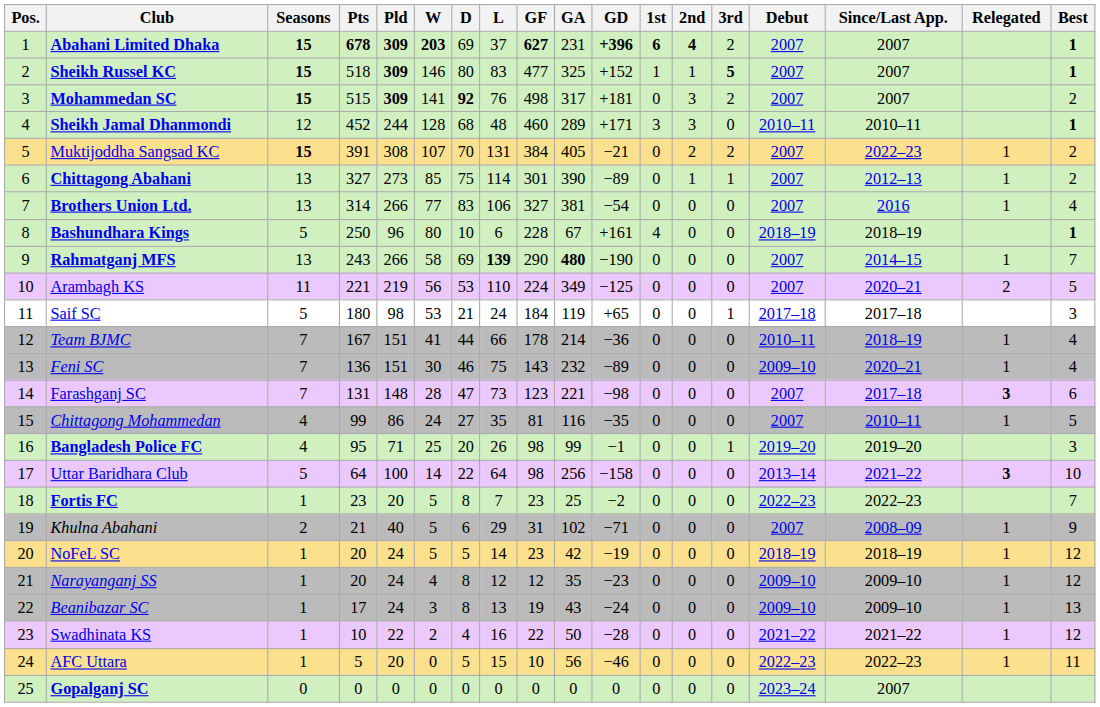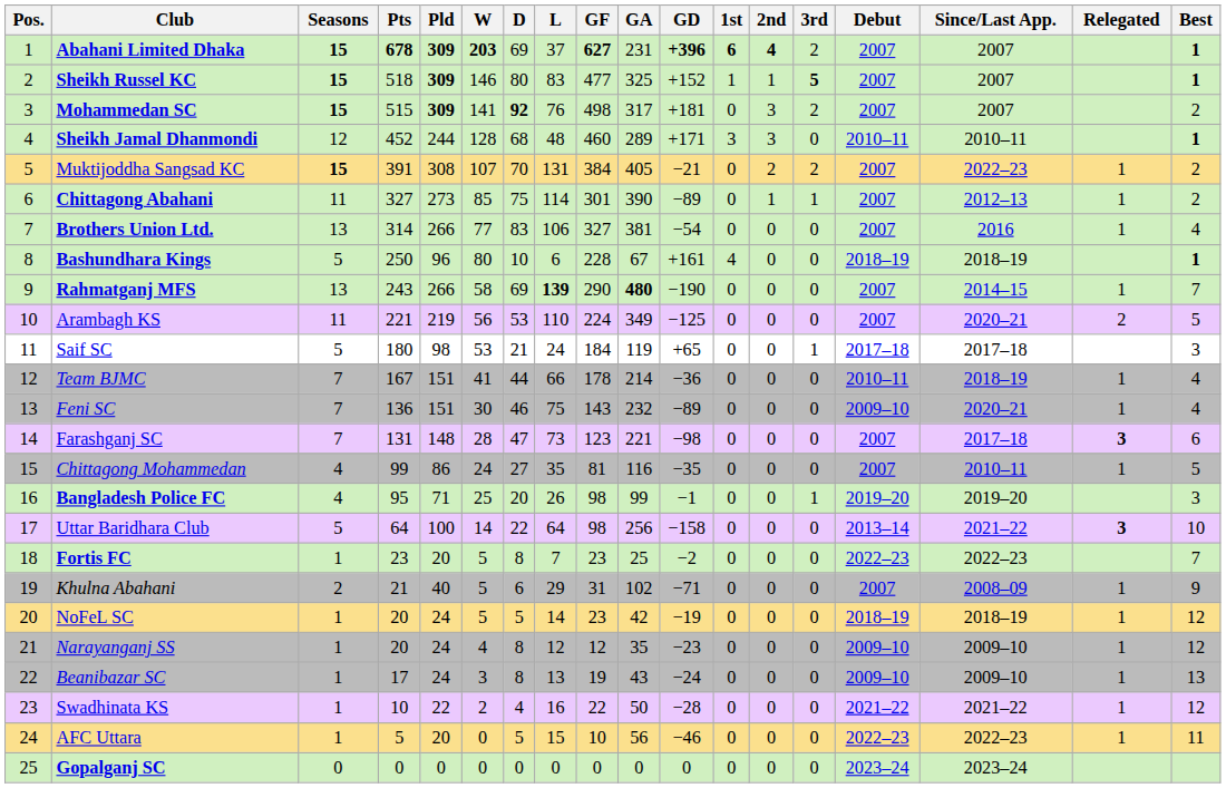 <table class="wikitable sortable" style="text-align: center; font-size: 95%;width: 1020px">
 <tr>
 <th>Pos.</th>
 <th>Club</th>
 <th>Seasons</th>
 <th>Pts</th>
 <th>Pld</th>
 <th>W</th>
 <th>D</th>
 <th>L</th>
 <th>GF</th>
 <th>GA</th>
 <th>GD</th>
 <th>1st</th>
 <th>2nd</th>
 <th>3rd</th>
 <th>Debut</th>
 <th>Since/Last App.</th>
 <th>Relegated</th>
 <th>Best</th>
 </tr>
 <tr style="background:#D0F0C0">
 <td>1</td>
 <td align=left><strong><a href='#'>Abahani Limited Dhaka</a></strong></td>
 <td><strong>15</strong></td>
 <td><strong>678</strong></td>
 <td><strong>309</strong></td>
 <td><strong>203</strong></td>
 <td>69</td>
 <td>37</td>
 <td><strong>627</strong></td>
 <td>231</td>
 <td><strong>+396</strong></td>
 <td><strong>6</strong></td>
 <td><strong>4</strong></td>
 <td>2</td>
 <td><a href='#'>2007</a></td>
 <td>2007</td>
 <td></td>
 <td><strong>1</strong></td>
 </tr>
 <tr style="background:#D0F0C0">
 <td>2</td>
 <td align=left><strong><a href='#'>Sheikh Russel KC</a></strong></td>
 <td><strong>15</strong></td>
 <td>518</td>
 <td><strong>309</strong></td>
 <td>146</td>
 <td>80</td>
 <td>83</td>
 <td>477</td>
 <td>325</td>
 <td>+152</td>
 <td>1</td>
 <td>1</td>
 <td><strong>5</strong></td>
 <td><a href='#'>2007</a></td>
 <td>2007</td>
 <td></td>
 <td><strong>1</strong></td>
 </tr>
 <tr style="background:#D0F0C0">
 <td>3</td>
 <td align=left><strong><a href='#'>Mohammedan SC</a></strong></td>
 <td><strong>15</strong></td>
 <td>515</td>
 <td><strong>309</strong></td>
 <td>141</td>
 <td><strong>92</strong></td>
 <td>76</td>
 <td>498</td>
 <td>317</td>
 <td>+181</td>
 <td>0</td>
 <td>3</td>
 <td>2</td>
 <td><a href='#'>2007</a></td>
 <td>2007</td>
 <td></td>
 <td>2</td>
 </tr>
 <tr style="background:#D0F0C0">
 <td>4</td>
 <td align=left><strong><a href='#'>Sheikh Jamal Dhanmondi</a></strong></td>
 <td>12</td>
 <td>452</td>
 <td>244</td>
 <td>128</td>
 <td>68</td>
 <td>48</td>
 <td>460</td>
 <td>289</td>
 <td>+171</td>
 <td>3</td>
 <td>3</td>
 <td>0</td>
 <td><a href='#'>2010–11</a></td>
 <td>2010–11</td>
 <td></td>
 <td><strong>1</strong></td>
 </tr>
 <tr style="background:#FBE08D" |>
 <td>5</td>
 <td align=left><a href='#'>Muktijoddha Sangsad KC</a></td>
 <td><strong>15</strong></td>
 <td>391</td>
 <td>308</td>
 <td>107</td>
 <td>70</td>
 <td>131</td>
 <td>384</td>
 <td>405</td>
 <td>−21</td>
 <td>0</td>
 <td>2</td>
 <td>2</td>
 <td><a href='#'>2007</a></td>
 <td><a href='#'>2022–23</a></td>
 <td>1</td>
 <td>2</td>
 </tr>
 <tr style="background:#D0F0C0">
 <td>6</td>
 <td align="left"><strong><a href='#'>Chittagong Abahani</a></strong></td>
-<td>13</td>
+<td>11</td>
 <td>327</td>
 <td>273</td>
 <td>85</td>
 <td>75</td>
 <td>114</td>
 <td>301</td>
 <td>390</td>
 <td>−89</td>
 <td>0</td>
 <td>1</td>
 <td>1</td>
 <td><a href='#'>2007</a></td>
 <td><a href='#'>2012–13</a></td>
 <td>1</td>
 <td>2</td>
 </tr>
 <tr style="background:#D0F0C0">
 <td>7</td>
 <td align="left"><a href='#'><strong>Brothers Union Ltd.</strong></a></td>
 <td>13</td>
 <td>314</td>
 <td>266</td>
 <td>77</td>
 <td>83</td>
 <td>106</td>
 <td>327</td>
 <td>381</td>
 <td>−54</td>
 <td>0</td>
 <td>0</td>
 <td>0</td>
 <td><a href='#'>2007</a></td>
 <td><a href='#'>2016</a></td>
 <td>1</td>
 <td>4</td>
 </tr>
 <tr style="background:#D0F0C0">
 <td>8</td>
 <td align="left"><strong><a href='#'>Bashundhara Kings</a></strong></td>
 <td>5</td>
 <td>250</td>
 <td>96</td>
 <td>80</td>
 <td>10</td>
 <td>6</td>
 <td>228</td>
 <td>67</td>
 <td>+161</td>
 <td>4</td>
 <td>0</td>
 <td>0</td>
 <td><a href='#'>2018–19</a></td>
 <td>2018–19</td>
 <td></td>
 <td><strong>1</strong></td>
 </tr>
 <tr style="background:#D0F0C0">
 <td>9</td>
 <td align="left"><strong><a href='#'>Rahmatganj MFS</a></strong></td>
 <td>13</td>
 <td>243</td>
 <td>266</td>
 <td>58</td>
 <td>69</td>
 <td><strong>139</strong></td>
 <td>290</td>
 <td><strong>480</strong></td>
 <td>−190</td>
 <td>0</td>
 <td>0</td>
 <td>0</td>
 <td><a href='#'>2007</a></td>
 <td><a href='#'>2014–15</a></td>
 <td>1</td>
 <td>7</td>
 </tr>
 <tr style="background:#ebc9fe" |>
 <td>10</td>
 <td align="left"><a href='#'>Arambagh KS</a></td>
 <td>11</td>
 <td>221</td>
 <td>219</td>
 <td>56</td>
 <td>53</td>
 <td>110</td>
 <td>224</td>
 <td>349</td>
 <td>−125</td>
 <td>0</td>
 <td>0</td>
 <td>0</td>
 <td><a href='#'>2007</a></td>
 <td><a href='#'>2020–21</a></td>
 <td>2</td>
 <td>5</td>
 </tr>
 <tr style="background:#FFFFFF" |>
 <td>11</td>
 <td align="left"><a href='#'>Saif SC</a></td>
 <td>5</td>
 <td>180</td>
 <td>98</td>
 <td>53</td>
 <td>21</td>
 <td>24</td>
 <td>184</td>
 <td>119</td>
 <td>+65</td>
 <td>0</td>
 <td>0</td>
 <td>1</td>
 <td><a href='#'>2017–18</a></td>
 <td>2017–18</td>
 <td></td>
 <td>3</td>
 </tr>
 <tr style="background:#bbb;">
 <td>12</td>
 <td align="left"><em><a href='#'>Team BJMC</a></em></td>
 <td>7</td>
 <td>167</td>
 <td>151</td>
 <td>41</td>
 <td>44</td>
 <td>66</td>
 <td>178</td>
 <td>214</td>
 <td>−36</td>
 <td>0</td>
 <td>0</td>
 <td>0</td>
 <td><a href='#'>2010–11</a></td>
 <td><a href='#'>2018–19</a></td>
 <td>1</td>
 <td>4</td>
 </tr>
 <tr style="background:#bbb"|>
 <td>13</td>
 <td align="left"><em><a href='#'>Feni SC</a></em></td>
 <td>7</td>
 <td>136</td>
 <td>151</td>
 <td>30</td>
 <td>46</td>
 <td>75</td>
 <td>143</td>
 <td>232</td>
 <td>−89</td>
 <td>0</td>
 <td>0</td>
 <td>0</td>
 <td><a href='#'>2009–10</a></td>
 <td><a href='#'>2020–21</a></td>
 <td>1</td>
 <td>4</td>
 </tr>
 <tr style="background:#ebc9fe"|>
 <td>14</td>
 <td align="left"><a href='#'>Farashganj SC</a></td>
 <td>7</td>
 <td>131</td>
 <td>148</td>
 <td>28</td>
 <td>47</td>
 <td>73</td>
 <td>123</td>
 <td>221</td>
 <td>−98</td>
 <td>0</td>
 <td>0</td>
 <td>0</td>
 <td><a href='#'>2007</a></td>
 <td><a href='#'>2017–18</a></td>
 <td><strong>3</strong></td>
 <td>6</td>
 </tr>
 <tr style="background:#bbb"|>
 <td>15</td>
 <td align="left"><a href='#'><em>Chittagong Mohammedan</em></a></td>
 <td>4</td>
 <td>99</td>
 <td>86</td>
 <td>24</td>
 <td>27</td>
 <td>35</td>
 <td>81</td>
 <td>116</td>
 <td>−35</td>
 <td>0</td>
 <td>0</td>
 <td>0</td>
 <td><a href='#'>2007</a></td>
 <td><a href='#'>2010–11</a></td>
 <td>1</td>
 <td>5</td>
 </tr>
 <tr style="background:#D0F0C0">
 <td>16</td>
 <td align="left"><strong><a href='#'>Bangladesh Police FC</a></strong></td>
 <td>4</td>
 <td>95</td>
 <td>71</td>
 <td>25</td>
 <td>20</td>
 <td>26</td>
 <td>98</td>
 <td>99</td>
 <td>−1</td>
 <td>0</td>
 <td>0</td>
 <td>1</td>
 <td><a href='#'>2019–20</a></td>
 <td>2019–20</td>
 <td></td>
 <td>3</td>
 </tr>
 <tr style="background:#ebc9fe" |>
 <td>17</td>
 <td align="left"><a href='#'>Uttar Baridhara Club</a></td>
 <td>5</td>
 <td>64</td>
 <td>100</td>
 <td>14</td>
 <td>22</td>
 <td>64</td>
 <td>98</td>
 <td>256</td>
 <td>−158</td>
 <td>0</td>
 <td>0</td>
 <td>0</td>
 <td><a href='#'>2013–14</a></td>
 <td><a href='#'>2021–22</a></td>
 <td><strong>3</strong></td>
 <td>10</td>
 </tr>
 <tr style="background:#D0F0C0" |>
 <td>18</td>
 <td align="left"><strong><a href='#'>Fortis FC</a></strong></td>
 <td>1</td>
 <td>23</td>
 <td>20</td>
 <td>5</td>
 <td>8</td>
 <td>7</td>
 <td>23</td>
 <td>25</td>
 <td>−2</td>
 <td>0</td>
 <td>0</td>
 <td>0</td>
 <td><a href='#'>2022–23</a></td>
 <td>2022–23</td>
 <td></td>
 <td>7</td>
 </tr>
 <tr style="background:#bbb" |>
 <td>19</td>
 <td align="left"><em>Khulna Abahani</em></td>
 <td>2</td>
 <td>21</td>
 <td>40</td>
 <td>5</td>
 <td>6</td>
 <td>29</td>
 <td>31</td>
 <td>102</td>
 <td>−71</td>
 <td>0</td>
 <td>0</td>
 <td>0</td>
 <td><a href='#'>2007</a></td>
 <td><a href='#'>2008–09</a></td>
 <td>1</td>
 <td>9</td>
 </tr>
 <tr style="background:#FBE08D;">
 <td>20</td>
 <td align="left"><a href='#'>NoFeL SC</a></td>
 <td>1</td>
 <td>20</td>
 <td>24</td>
 <td>5</td>
 <td>5</td>
 <td>14</td>
 <td>23</td>
 <td>42</td>
 <td>−19</td>
 <td>0</td>
 <td>0</td>
 <td>0</td>
 <td><a href='#'>2018–19</a></td>
 <td>2018–19</td>
 <td>1</td>
 <td>12</td>
 </tr>
 <tr style="background:#bbb" |>
 <td>21</td>
 <td align="left"><a href='#'><em>Narayanganj SS</em></a></td>
 <td>1</td>
 <td>20</td>
 <td>24</td>
 <td>4</td>
 <td>8</td>
 <td>12</td>
 <td>12</td>
 <td>35</td>
 <td>−23</td>
 <td>0</td>
 <td>0</td>
 <td>0</td>
 <td><a href='#'>2009–10</a></td>
 <td>2009–10</td>
 <td>1</td>
 <td>12</td>
 </tr>
 <tr style="background:#bbb" |>
 <td>22</td>
 <td align="left"><em><a href='#'>Beanibazar SC</a></em></td>
 <td>1</td>
 <td>17</td>
 <td>24</td>
 <td>3</td>
 <td>8</td>
 <td>13</td>
 <td>19</td>
 <td>43</td>
 <td>−24</td>
 <td>0</td>
 <td>0</td>
 <td>0</td>
 <td><a href='#'>2009–10</a></td>
 <td>2009–10</td>
 <td>1</td>
 <td>13</td>
 </tr>
 <tr style="background:#ebc9fe">
 <td>23</td>
 <td align="left"><a href='#'>Swadhinata KS</a></td>
 <td>1</td>
 <td>10</td>
 <td>22</td>
 <td>2</td>
 <td>4</td>
 <td>16</td>
 <td>22</td>
 <td>50</td>
 <td>−28</td>
 <td>0</td>
 <td>0</td>
 <td>0</td>
 <td><a href='#'>2021–22</a></td>
 <td>2021–22</td>
 <td>1</td>
 <td>12</td>
 </tr>
 <tr style="background:#FBE08D;">
 <td>24</td>
 <td align=left><a href='#'>AFC Uttara</a></td>
 <td>1</td>
 <td>5</td>
 <td>20</td>
 <td>0</td>
 <td>5</td>
 <td>15</td>
 <td>10</td>
 <td>56</td>
 <td>−46</td>
 <td>0</td>
 <td>0</td>
 <td>0</td>
 <td><a href='#'>2022–23</a></td>
 <td>2022–23</td>
 <td>1</td>
 <td>11</td>
 </tr>
 <tr style="background:#D0F0C0"|>
 <td>25</td>
 <td align=left><strong><a href='#'>Gopalganj SC</a></strong></td>
 <td>0</td>
 <td>0</td>
 <td>0</td>
 <td>0</td>
 <td>0</td>
 <td>0</td>
 <td>0</td>
 <td>0</td>
 <td>0</td>
 <td>0</td>
 <td>0</td>
 <td>0</td>
 <td><a href='#'>2023–24</a></td>
-<td>2007</td>
+<td>2023–24</td>
 <td></td>
 <td></td>
 </tr>
 </table>
